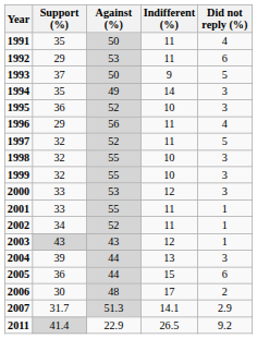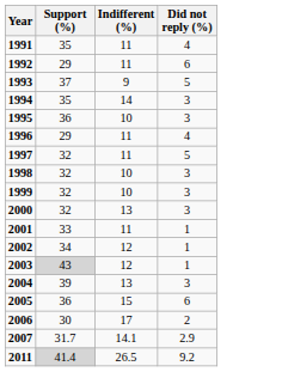 <table class="wikitable collapsible sortable" style="text-align:center;font-size:85%;line-height:14px">
 <tr>
 <th style= "text-align:center">Year</th>
 <th style="width:60px;">Support (%)</th>
-<th style="width:60px;">Against (%)</th>
 <th style="width:60px;">Indifferent (%)</th>
 <th style="width:60px;">Did not reply (%)</th>
 </tr>
 <tr style="text-align:center;">
 <td><strong>1991</strong></td>
 <td>35</td>
-<td style="background:#D5D5D5">50</td>
 <td>11</td>
 <td>4</td>
 </tr>
 <tr style="text-align:center;">
 <td><strong>1992</strong></td>
 <td>29</td>
-<td style="background:#D5D5D5">53</td>
 <td>11</td>
 <td>6</td>
 </tr>
 <tr style="text-align:center;">
 <td><strong>1993</strong></td>
 <td>37</td>
-<td style="background:#D5D5D5">50</td>
 <td>9</td>
 <td>5</td>
 </tr>
 <tr style="text-align:center;">
 <td><strong>1994</strong></td>
 <td>35</td>
-<td style="background:#D5D5D5">49</td>
 <td>14</td>
 <td>3</td>
 </tr>
 <tr style="text-align:center;">
 <td><strong>1995</strong></td>
 <td>36</td>
-<td style="background:#D5D5D5">52</td>
 <td>10</td>
 <td>3</td>
 </tr>
 <tr style="text-align:center;">
 <td><strong>1996</strong></td>
 <td>29</td>
-<td style="background:#D5D5D5">56</td>
 <td>11</td>
 <td>4</td>
 </tr>
 <tr style="text-align:center;">
 <td><strong>1997</strong></td>
 <td>32</td>
-<td style="background:#D5D5D5">52</td>
 <td>11</td>
 <td>5</td>
 </tr>
 <tr style="text-align:center;">
 <td><strong>1998</strong></td>
 <td>32</td>
-<td style="background:#D5D5D5">55</td>
 <td>10</td>
 <td>3</td>
 </tr>
 <tr style="text-align:center;">
 <td><strong>1999</strong></td>
 <td>32</td>
-<td style="background:#D5D5D5">55</td>
 <td>10</td>
 <td>3</td>
 </tr>
 <tr style="text-align:center;">
 <td><strong>2000</strong></td>
-<td>33</td>
-<td style="background:#D5D5D5">53</td>
-<td>12</td>
+<td>32</td>
+<td>13</td>
 <td>3</td>
 </tr>
 <tr style="text-align:center;">
 <td><strong>2001</strong></td>
 <td>33</td>
-<td style="background:#D5D5D5">55</td>
 <td>11</td>
 <td>1</td>
 </tr>
 <tr style="text-align:center;">
 <td><strong>2002</strong></td>
 <td>34</td>
-<td style="background:#D5D5D5">52</td>
-<td>11</td>
+<td>12</td>
 <td>1</td>
 </tr>
 <tr style="text-align:center;">
 <td><strong>2003</strong></td>
-<td style="background:#D5D5D5">43</td>
 <td style="background:#D5D5D5">43</td>
 <td>12</td>
 <td>1</td>
 </tr>
 <tr style="text-align:center;">
 <td><strong>2004</strong></td>
 <td>39</td>
-<td style="background:#D5D5D5">44</td>
 <td>13</td>
 <td>3</td>
 </tr>
 <tr style="text-align:center;">
 <td><strong>2005</strong></td>
 <td>36</td>
-<td style="background:#D5D5D5">44</td>
 <td>15</td>
 <td>6</td>
 </tr>
 <tr style="text-align:center;">
 <td><strong>2006</strong></td>
 <td>30</td>
-<td style="background:#D5D5D5">48</td>
 <td>17</td>
 <td>2</td>
 </tr>
 <tr style="text-align:center;">
 <td><strong>2007</strong></td>
 <td>31.7</td>
-<td style="background:#D5D5D5">51.3</td>
 <td>14.1</td>
 <td>2.9</td>
 </tr>
 <tr style="text-align:center;">
 <td><strong>2011</strong></td>
 <td style="background:#D5D5D5">41.4</td>
-<td>22.9</td>
 <td>26.5</td>
 <td>9.2</td>
 </tr>
 </table>
